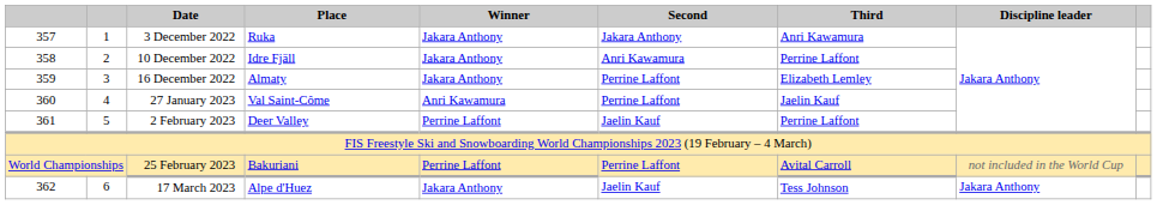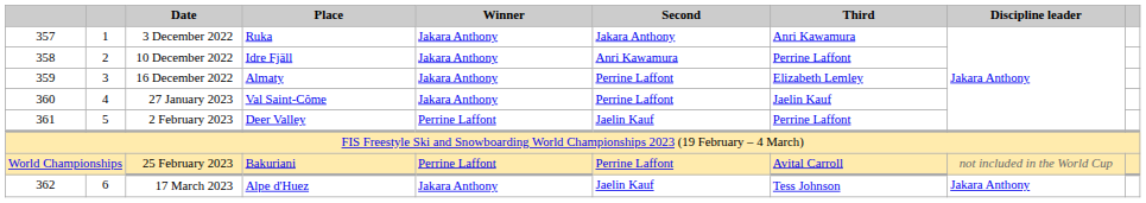 <table class="wikitable plainrowheaders" style="background:#fff; font-size:86%; line-height:16px; border:grey solid 1px; border-collapse:collapse;">
 <tr>
 <th scope="col" style="background:#ccc; width=20 px;"></th>
 <th scope="col" style="background:#ccc; width=30 px;"></th>
 <th scope="col" style="background:#ccc; width:120px;">Date</th>
 <th scope="col" style="background:#ccc; width:180px;">Place</th>
 <th scope="col" style="background:#ccc; width:185px;">Winner</th>
 <th scope="col" style="background:#ccc; width:185px;">Second</th>
 <th scope="col" style="background:#ccc; width:185px;">Third</th>
 <th scope="col" style="background:#ccc; width:185px;">Discipline leader</th>
 <th scope="col" style="background:#ccc; width:10px;"></th>
 </tr>
 <tr>
 <td align="center">357</td>
 <td align="center">1</td>
 <td align="right">3 December 2022  </td>
 <td> <a href='#'>Ruka</a></td>
 <td> <a href='#'>Jakara Anthony</a></td>
 <td> <a href='#'>Jakara Anthony</a></td>
 <td> <a href='#'>Anri Kawamura</a></td>
 <td rowspan=5> <a href='#'>Jakara Anthony</a></td>
 <td></td>
 </tr>
 <tr>
 <td align="center">358</td>
 <td align="center">2</td>
 <td align="right">10 December 2022  </td>
 <td> <a href='#'>Idre Fjäll</a></td>
 <td> <a href='#'>Jakara Anthony</a></td>
 <td> <a href='#'>Anri Kawamura</a></td>
 <td> <a href='#'>Perrine Laffont</a></td>
 <td></td>
 </tr>
 <tr>
 <td align="center">359</td>
 <td align="center">3</td>
 <td align="right">16 December 2022  </td>
 <td> <a href='#'>Almaty</a></td>
 <td> <a href='#'>Jakara Anthony</a></td>
 <td> <a href='#'>Perrine Laffont</a></td>
 <td> <a href='#'>Elizabeth Lemley</a></td>
 <td></td>
 </tr>
 <tr>
 <td align="center">360</td>
 <td align="center">4</td>
 <td align="right">27 January 2023  </td>
 <td> <a href='#'>Val Saint-Côme</a></td>
-<td> <a href='#'>Anri Kawamura</a></td>
+<td> <a href='#'>Jakara Anthony</a></td>
 <td> <a href='#'>Perrine Laffont</a></td>
 <td> <a href='#'>Jaelin Kauf</a></td>
 <td></td>
 </tr>
 <tr>
 <td align="center">361</td>
 <td align="center">5</td>
 <td align="right">2 February 2023  </td>
 <td> <a href='#'>Deer Valley</a></td>
 <td style="border-bottom-width:3px"> <a href='#'>Perrine Laffont</a></td>
 <td> <a href='#'>Jaelin Kauf</a></td>
 <td> <a href='#'>Perrine Laffont</a></td>
 <td></td>
 </tr>
 <tr style="background:#FFEBAD">
 <td align=center style="border-top-width:3px" colspan=11><a href='#'>FIS Freestyle Ski and Snowboarding World Championships 2023</a> (19 February – 4 March)</td>
 </tr>
 <tr style="background:#FFEBAD">
 <td colspan=2 align="center" style=color:#696969 style="border-bottom-width:3px"><a href='#'>World Championships</a></td>
 <td style="border-bottom-width:3px" align="right">25 February 2023  </td>
 <td style="border-bottom-width:3px"> <a href='#'>Bakuriani</a></td>
 <td style="border-bottom-width:3px"> <a href='#'>Perrine Laffont</a></td>
 <td> <a href='#'>Perrine Laffont</a></td>
 <td style="border-bottom-width:3px"> <a href='#'>Avital Carroll</a></td>
 <td align="center" style=color:#696969 style="border-bottom-width:3px"><em>not included in the World Cup</em></td>
 <td style="border-bottom-width:3px"></td>
 </tr>
 <tr>
 <td align="center">362</td>
 <td align="center">6</td>
 <td align="right">17 March 2023  </td>
 <td> <a href='#'>Alpe d'Huez</a></td>
 <td> <a href='#'>Jakara Anthony</a></td>
 <td> <a href='#'>Jaelin Kauf</a></td>
 <td> <a href='#'>Tess Johnson</a></td>
 <td> <a href='#'>Jakara Anthony</a></td>
 <td></td>
 </tr>
 </table>
